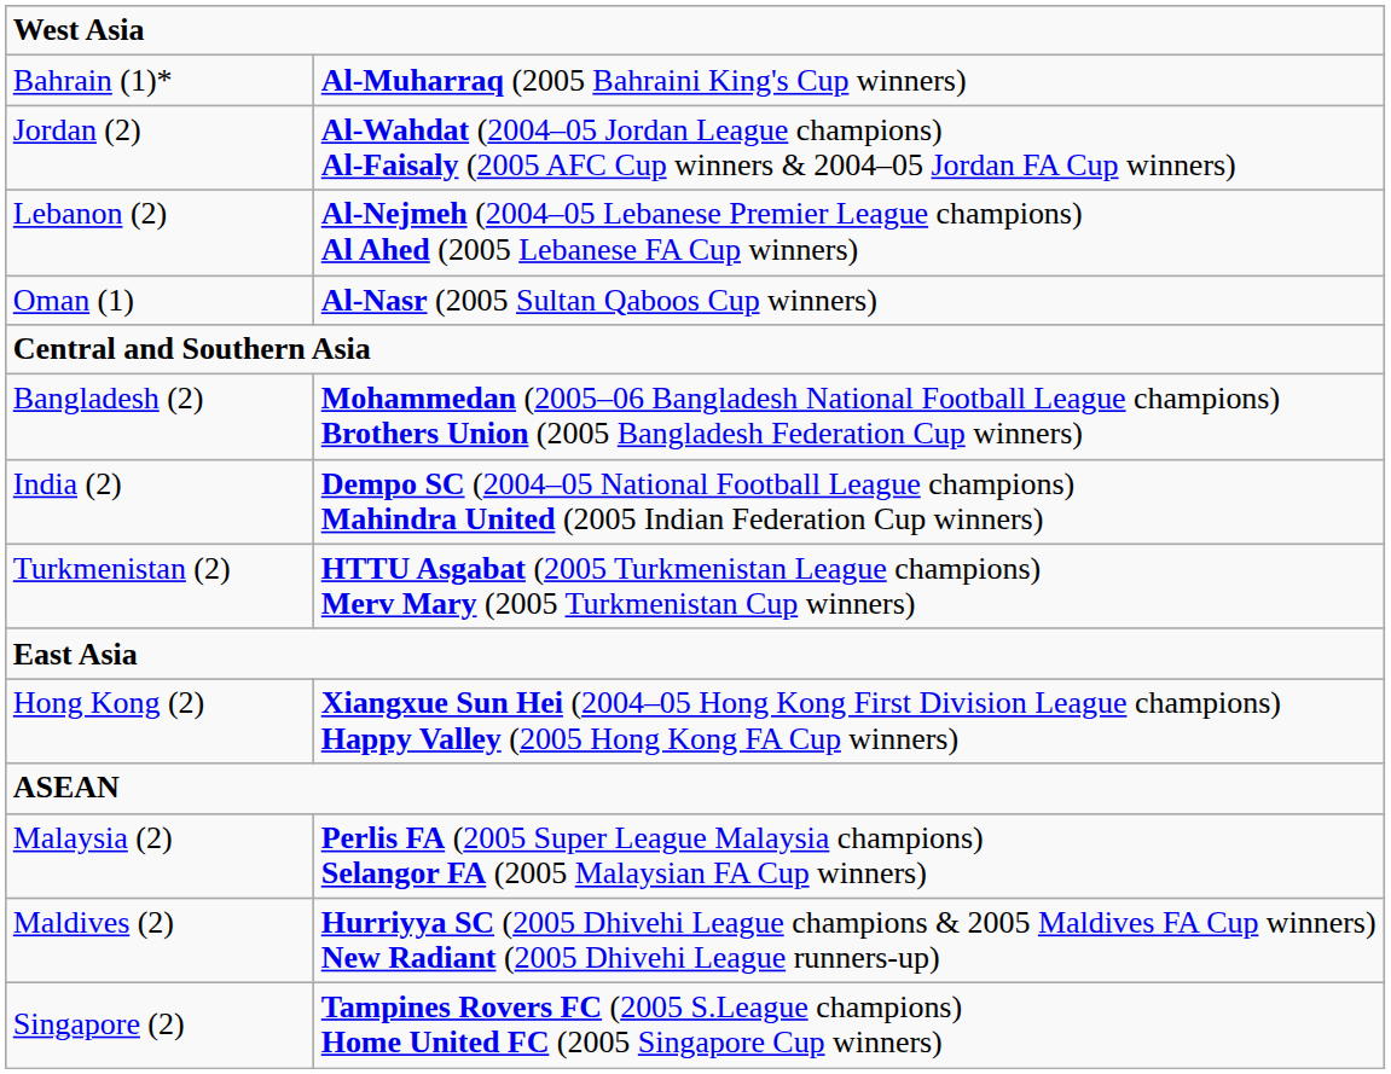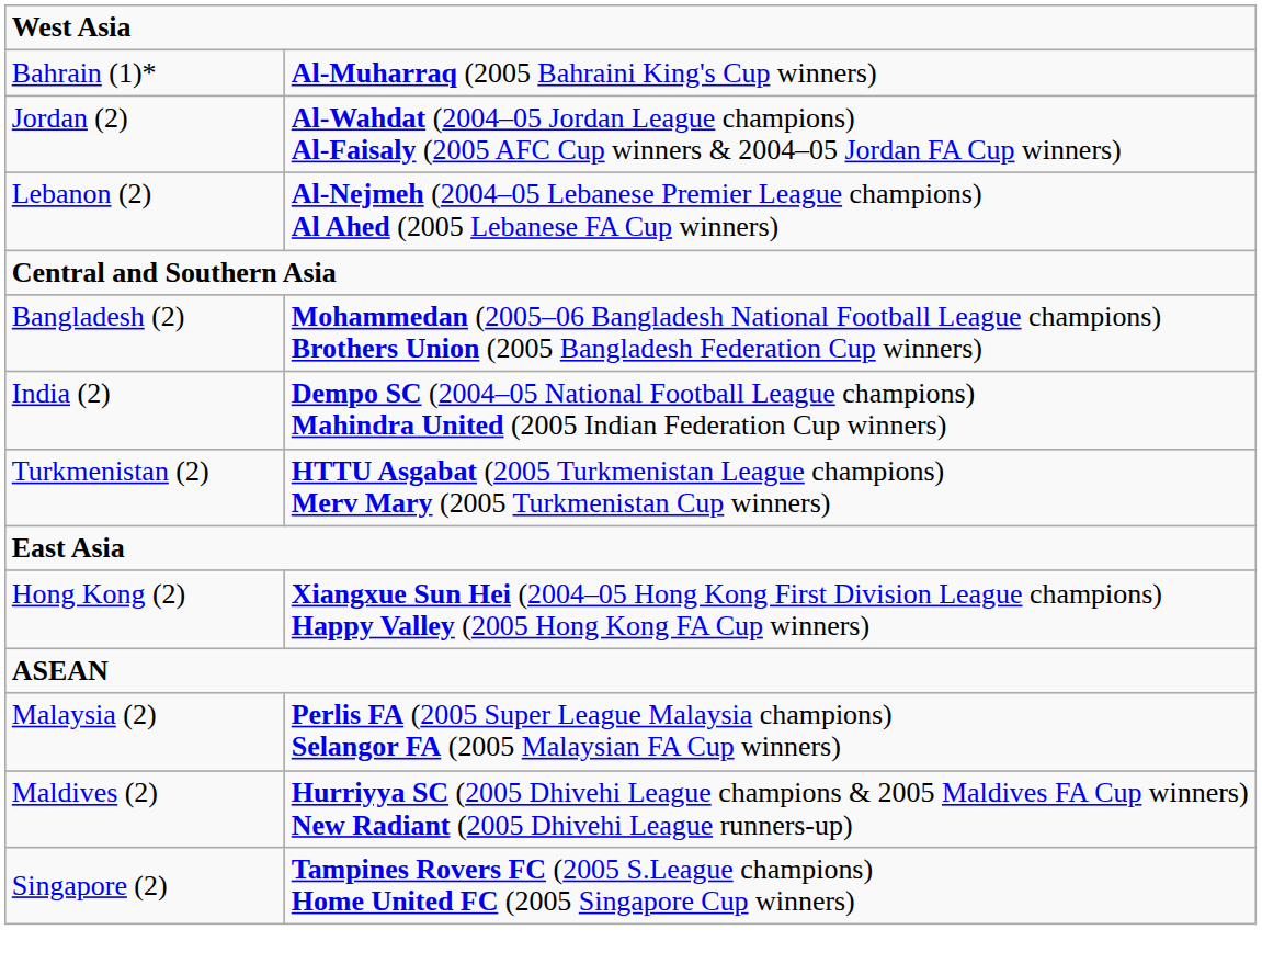 <table class="wikitable">
 <tr>
 <td colspan=2><strong>West Asia</strong></td>
 </tr>
 <tr>
 <td valign="top" width="150px"> <a href='#'>Bahrain</a> (1)*</td>
 <td><strong><a href='#'>Al-Muharraq</a></strong> (2005 <a href='#'>Bahraini King's Cup</a> winners)</td>
 </tr>
 <tr>
 <td valign="top"> <a href='#'>Jordan</a> (2)</td>
 <td><strong><a href='#'>Al-Wahdat</a></strong> (<a href='#'>2004–05 Jordan League</a> champions)<br><strong><a href='#'>Al-Faisaly</a></strong> (<a href='#'>2005 AFC Cup</a> winners & 2004–05 <a href='#'>Jordan FA Cup</a> winners)</td>
 </tr>
 <tr>
 <td valign="top"> <a href='#'>Lebanon</a> (2)</td>
 <td><strong><a href='#'>Al-Nejmeh</a></strong> (<a href='#'>2004–05 Lebanese Premier League</a> champions)<br><strong><a href='#'>Al Ahed</a></strong> (2005 <a href='#'>Lebanese FA Cup</a> winners)</td>
-</tr>
-<tr>
-<td valign="top"> <a href='#'>Oman</a> (1)</td>
-<td><strong><a href='#'>Al-Nasr</a></strong> (2005 <a href='#'>Sultan Qaboos Cup</a> winners)</td>
 </tr>
 <tr>
 <td colspan=2><strong>Central and Southern Asia</strong></td>
 </tr>
 <tr>
 <td valign="top"> <a href='#'>Bangladesh</a> (2)</td>
 <td><strong><a href='#'>Mohammedan</a></strong> (<a href='#'>2005–06 Bangladesh National Football League</a> champions)<br><strong><a href='#'>Brothers Union</a></strong> (2005 <a href='#'>Bangladesh Federation Cup</a>  winners)</td>
 </tr>
 <tr>
 <td valign="top"> <a href='#'>India</a> (2)</td>
 <td><strong><a href='#'>Dempo SC</a></strong> (<a href='#'>2004–05 National Football League</a> champions)<br><strong><a href='#'>Mahindra United</a></strong> (2005 Indian Federation Cup winners)</td>
 </tr>
 <tr>
 <td valign="top"> <a href='#'>Turkmenistan</a> (2)</td>
 <td><strong><a href='#'>HTTU Asgabat</a></strong> (<a href='#'>2005 Turkmenistan League</a> champions)<br><strong><a href='#'>Merv Mary</a></strong> (2005 <a href='#'>Turkmenistan Cup</a> winners)</td>
 </tr>
 <tr>
 <td colspan=2><strong>East Asia</strong></td>
 </tr>
 <tr>
 <td valign="top"> <a href='#'>Hong Kong</a> (2)</td>
 <td><strong><a href='#'>Xiangxue Sun Hei</a></strong> (<a href='#'>2004–05 Hong Kong First Division League</a> champions)<br><strong><a href='#'>Happy Valley</a></strong> (<a href='#'>2005 Hong Kong FA Cup</a> winners)</td>
 </tr>
 <tr>
 <td colspan=2><strong>ASEAN</strong></td>
 </tr>
 <tr>
 <td valign="top"> <a href='#'>Malaysia</a> (2)</td>
 <td><strong><a href='#'>Perlis FA</a></strong> (<a href='#'>2005 Super League Malaysia</a> champions)<br><strong><a href='#'>Selangor FA</a></strong> (2005 <a href='#'>Malaysian FA Cup</a> winners)</td>
 </tr>
 <tr>
 <td valign="top"> <a href='#'>Maldives</a> (2)</td>
 <td><strong><a href='#'>Hurriyya SC</a></strong> (<a href='#'>2005 Dhivehi League</a> champions & 2005 <a href='#'>Maldives FA Cup</a> winners)<br><strong><a href='#'>New Radiant</a></strong> (<a href='#'>2005 Dhivehi League</a> runners-up)</td>
 </tr>
 <tr>
 <td> <a href='#'>Singapore</a> (2)</td>
 <td><strong><a href='#'>Tampines Rovers FC</a></strong> (<a href='#'>2005 S.League</a> champions)<br><strong><a href='#'>Home United FC</a></strong> (2005 <a href='#'>Singapore Cup</a> winners)</td>
 </tr>
 </table>
